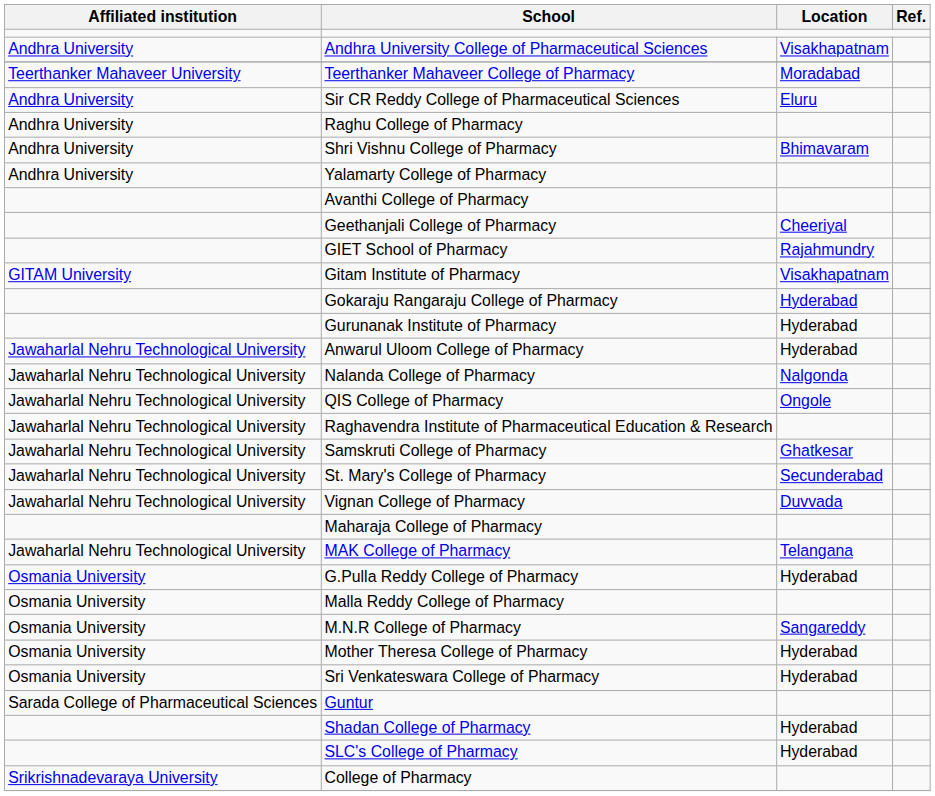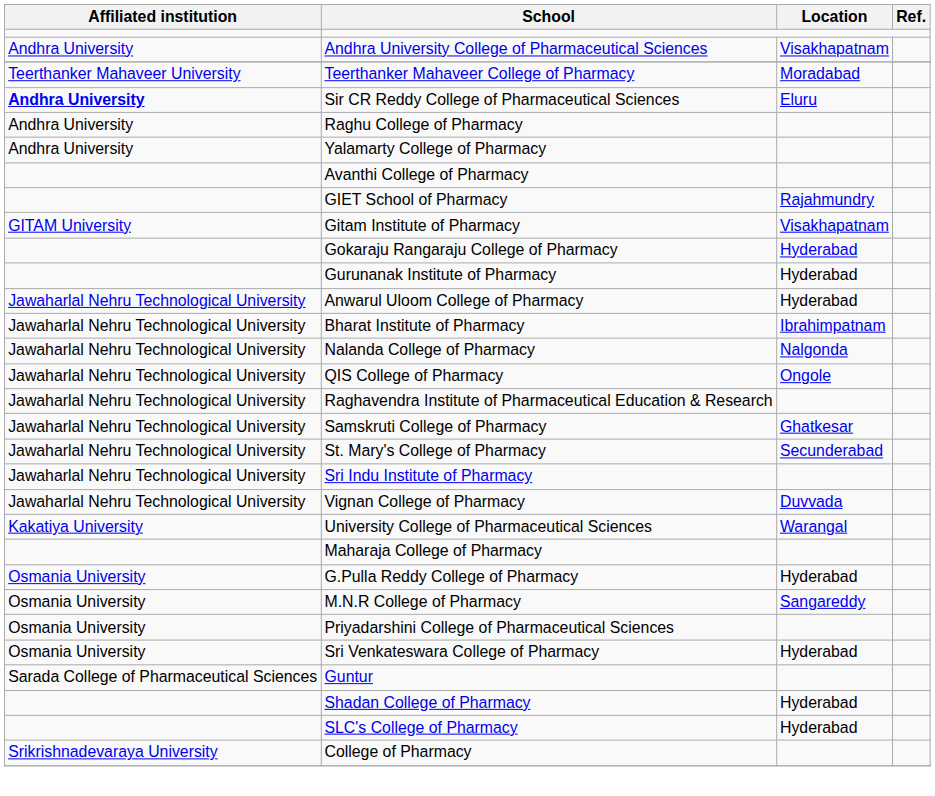 <table class="wikitable sortable">
 <tr>
 <th>Affiliated institution</th>
 <th>School</th>
 <th>Location</th>
 <th>Ref.</th>
 </tr>
 <tr>
 <td></td>
 </tr>
 <tr>
 <td><a href='#'>Andhra University</a></td>
 <td><a href='#'>Andhra University College of Pharmaceutical Sciences</a></td>
 <td><a href='#'>Visakhapatnam</a></td>
 <td></td>
 </tr>
 <tr>
 </tr>
 <tr>
 <td><a href='#'>Teerthanker Mahaveer University</a></td>
 <td><a href='#'>Teerthanker Mahaveer College of Pharmacy</a></td>
 <td><a href='#'>Moradabad</a></td>
 <td></td>
 </tr>
 <tr>
-<td><a href='#'>Andhra University</a></td>
+<td><strong><a href='#'>Andhra University</a></strong></td>
 <td>Sir CR Reddy College of Pharmaceutical Sciences</td>
 <td><a href='#'>Eluru</a></td>
 <td></td>
 </tr>
 <tr>
 <td>Andhra University</td>
 <td>Raghu College of Pharmacy</td>
 <td></td>
 <td></td>
 </tr>
 <tr>
 <td>Andhra University</td>
-<td>Shri Vishnu College of Pharmacy</td>
-<td><a href='#'>Bhimavaram</a></td>
-<td></td>
-</tr>
-<tr>
-<td>Andhra University</td>
 <td>Yalamarty College of Pharmacy</td>
 <td></td>
 <td></td>
 </tr>
 <tr>
 <td></td>
 <td>Avanthi College of Pharmacy</td>
 <td></td>
-<td></td>
-</tr>
-<tr>
-<td></td>
-<td>Geethanjali College of Pharmacy</td>
-<td><a href='#'>Cheeriyal</a></td>
 <td></td>
 </tr>
 <tr>
 <td></td>
 <td>GIET School of Pharmacy</td>
 <td><a href='#'>Rajahmundry</a></td>
 <td></td>
 </tr>
 <tr>
 <td><a href='#'>GITAM University</a></td>
 <td>Gitam Institute of Pharmacy</td>
 <td><a href='#'>Visakhapatnam</a></td>
 <td></td>
 </tr>
 <tr>
 <td></td>
 <td>Gokaraju Rangaraju College of Pharmacy</td>
 <td><a href='#'>Hyderabad</a></td>
 <td></td>
 </tr>
 <tr>
 <td></td>
 <td>Gurunanak Institute of Pharmacy</td>
 <td>Hyderabad</td>
 <td></td>
 </tr>
 <tr>
 <td><a href='#'>Jawaharlal Nehru Technological University</a></td>
 <td>Anwarul Uloom College of Pharmacy</td>
 <td>Hyderabad</td>
 <td></td>
 </tr>
 <tr>
 <td>Jawaharlal Nehru Technological University</td>
+<td>Bharat Institute of Pharmacy</td>
+<td><a href='#'>Ibrahimpatnam</a></td>
+<td></td>
+</tr>
+<tr>
+<td>Jawaharlal Nehru Technological University</td>
 <td>Nalanda College of Pharmacy</td>
 <td><a href='#'>Nalgonda</a></td>
 <td></td>
 </tr>
 <tr>
 <td>Jawaharlal Nehru Technological University</td>
 <td>QIS College of Pharmacy</td>
 <td><a href='#'>Ongole</a></td>
 <td></td>
 </tr>
 <tr>
 <td>Jawaharlal Nehru Technological University</td>
 <td>Raghavendra Institute of Pharmaceutical Education & Research</td>
 <td></td>
 <td></td>
 </tr>
 <tr>
 <td>Jawaharlal Nehru Technological University</td>
 <td>Samskruti College of Pharmacy</td>
 <td><a href='#'>Ghatkesar</a></td>
 <td></td>
 </tr>
 <tr>
 <td>Jawaharlal Nehru Technological University</td>
 <td>St. Mary's College of Pharmacy</td>
 <td><a href='#'>Secunderabad</a></td>
 <td></td>
 </tr>
 <tr>
 <td>Jawaharlal Nehru Technological University</td>
+<td><a href='#'>Sri Indu Institute of Pharmacy</a></td>
+<td></td>
+<td></td>
+</tr>
+<tr>
+<td>Jawaharlal Nehru Technological University</td>
 <td>Vignan College of Pharmacy</td>
 <td><a href='#'>Duvvada</a></td>
+<td></td>
+</tr>
+<tr>
+<td><a href='#'>Kakatiya University</a></td>
+<td>University College of Pharmaceutical Sciences</td>
+<td><a href='#'>Warangal</a></td>
 <td></td>
 </tr>
 <tr>
 <td></td>
 <td>Maharaja College of Pharmacy</td>
 <td></td>
-<td></td>
-</tr>
-<tr>
-<td>Jawaharlal Nehru Technological University</td>
-<td><a href='#'>MAK College of Pharmacy</a></td>
-<td><a href='#'>Telangana</a></td>
 <td></td>
 </tr>
 <tr>
 <td><a href='#'>Osmania University</a></td>
 <td>G.Pulla Reddy College of Pharmacy</td>
 <td>Hyderabad</td>
 <td></td>
 </tr>
 <tr>
 <td>Osmania University</td>
-<td>Malla Reddy College of Pharmacy</td>
-<td Hyderabad></td>
-<td></td>
-</tr>
-<tr>
-<td>Osmania University</td>
 <td>M.N.R College of Pharmacy</td>
 <td><a href='#'>Sangareddy</a></td>
 <td></td>
 </tr>
 <tr>
 <td>Osmania University</td>
-<td>Mother Theresa College of Pharmacy</td>
-<td>Hyderabad</td>
+<td>Priyadarshini College of Pharmaceutical Sciences</td>
+<td></td>
 <td></td>
 </tr>
 <tr>
 <td>Osmania University</td>
 <td>Sri Venkateswara College of Pharmacy</td>
 <td>Hyderabad</td>
 <td></td>
 </tr>
 <tr>
 <td>Sarada College of Pharmaceutical Sciences</td>
 <td><a href='#'>Guntur</a></td>
 <td></td>
 <td></td>
 </tr>
 <tr>
 <td></td>
 <td><a href='#'>Shadan College of Pharmacy</a></td>
 <td>Hyderabad</td>
 <td></td>
 </tr>
 <tr>
 <td></td>
 <td><a href='#'>SLC's College of Pharmacy</a></td>
 <td>Hyderabad</td>
 <td></td>
 </tr>
 <tr>
 <td><a href='#'>Srikrishnadevaraya University</a></td>
 <td>College of Pharmacy</td>
 <td></td>
 <td></td>
 </tr>
 <tr>
 </tr>
 </table>
